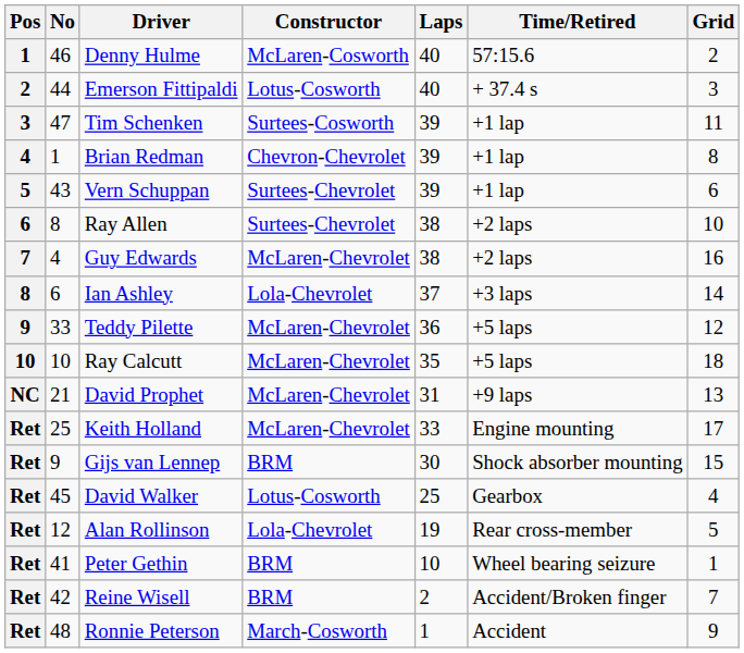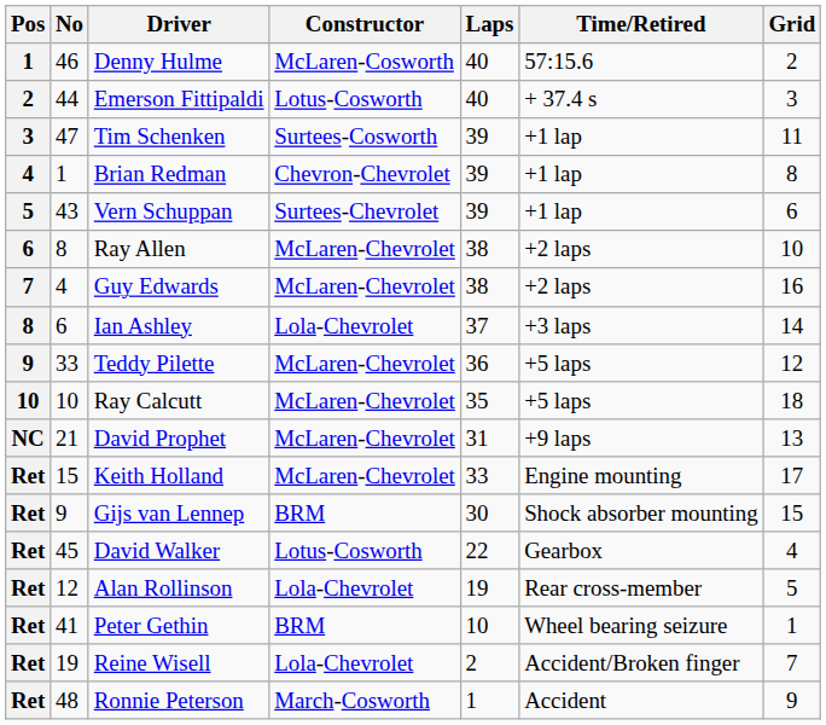 <table class="wikitable" style="font-size: 95%;">
 <tr>
 <th>Pos</th>
 <th>No</th>
 <th>Driver</th>
 <th>Constructor</th>
 <th>Laps</th>
 <th>Time/Retired</th>
 <th>Grid</th>
 </tr>
 <tr>
 <th>1</th>
 <td>46</td>
 <td> <a href='#'>Denny Hulme</a></td>
 <td><a href='#'>McLaren</a>-<a href='#'>Cosworth</a></td>
 <td>40</td>
 <td>57:15.6</td>
 <td style="text-align:center">2</td>
 </tr>
 <tr>
 <th>2</th>
 <td>44</td>
 <td> <a href='#'>Emerson Fittipaldi</a></td>
 <td><a href='#'>Lotus</a>-<a href='#'>Cosworth</a></td>
 <td>40</td>
 <td>+ 37.4 s</td>
 <td style="text-align:center">3</td>
 </tr>
 <tr>
 <th>3</th>
 <td>47</td>
 <td> <a href='#'>Tim Schenken</a></td>
 <td><a href='#'>Surtees</a>-<a href='#'>Cosworth</a></td>
 <td>39</td>
 <td>+1 lap</td>
 <td style="text-align:center">11</td>
 </tr>
 <tr>
 <th>4</th>
 <td>1</td>
 <td> <a href='#'>Brian Redman</a></td>
 <td><a href='#'>Chevron</a>-<a href='#'>Chevrolet</a></td>
 <td>39</td>
 <td>+1 lap</td>
 <td style="text-align:center">8</td>
 </tr>
 <tr>
 <th>5</th>
 <td>43</td>
 <td> <a href='#'>Vern Schuppan</a></td>
 <td><a href='#'>Surtees</a>-<a href='#'>Chevrolet</a></td>
 <td>39</td>
 <td>+1 lap</td>
 <td style="text-align:center">6</td>
 </tr>
 <tr>
 <th>6</th>
 <td>8</td>
 <td> Ray Allen</td>
-<td><a href='#'>Surtees</a>-<a href='#'>Chevrolet</a></td>
+<td><a href='#'>McLaren</a>-<a href='#'>Chevrolet</a></td>
 <td>38</td>
 <td>+2 laps</td>
 <td style="text-align:center">10</td>
 </tr>
 <tr>
 <th>7</th>
 <td>4</td>
 <td> <a href='#'>Guy Edwards</a></td>
 <td><a href='#'>McLaren</a>-<a href='#'>Chevrolet</a></td>
 <td>38</td>
 <td>+2 laps</td>
 <td style="text-align:center">16</td>
 </tr>
 <tr>
 <th>8</th>
 <td>6</td>
 <td> <a href='#'>Ian Ashley</a></td>
 <td><a href='#'>Lola</a>-<a href='#'>Chevrolet</a></td>
 <td>37</td>
 <td>+3 laps</td>
 <td style="text-align:center">14</td>
 </tr>
 <tr>
 <th>9</th>
 <td>33</td>
 <td> <a href='#'>Teddy Pilette</a></td>
 <td><a href='#'>McLaren</a>-<a href='#'>Chevrolet</a></td>
 <td>36</td>
 <td>+5 laps</td>
 <td style="text-align:center">12</td>
 </tr>
 <tr>
 <th>10</th>
 <td>10</td>
 <td> Ray Calcutt</td>
 <td><a href='#'>McLaren</a>-<a href='#'>Chevrolet</a></td>
 <td>35</td>
 <td>+5 laps</td>
 <td style="text-align:center">18</td>
 </tr>
 <tr>
 <th>NC</th>
 <td>21</td>
 <td> <a href='#'>David Prophet</a></td>
 <td><a href='#'>McLaren</a>-<a href='#'>Chevrolet</a></td>
 <td>31</td>
 <td>+9 laps</td>
 <td style="text-align:center">13</td>
 </tr>
 <tr>
 <th>Ret</th>
-<td>25</td>
+<td>15</td>
 <td> <a href='#'>Keith Holland</a></td>
 <td><a href='#'>McLaren</a>-<a href='#'>Chevrolet</a></td>
 <td>33</td>
 <td>Engine mounting</td>
 <td style="text-align:center">17</td>
 </tr>
 <tr>
 <th>Ret</th>
 <td>9</td>
 <td> <a href='#'>Gijs van Lennep</a></td>
 <td><a href='#'>BRM</a></td>
 <td>30</td>
 <td>Shock absorber mounting</td>
 <td style="text-align:center">15</td>
 </tr>
 <tr>
 <th>Ret</th>
 <td>45</td>
 <td> <a href='#'>David Walker</a></td>
 <td><a href='#'>Lotus</a>-<a href='#'>Cosworth</a></td>
-<td>25</td>
+<td>22</td>
 <td>Gearbox</td>
 <td style="text-align:center">4</td>
 </tr>
 <tr>
 <th>Ret</th>
 <td>12</td>
 <td> <a href='#'>Alan Rollinson</a></td>
 <td><a href='#'>Lola</a>-<a href='#'>Chevrolet</a></td>
 <td>19</td>
 <td>Rear cross-member</td>
 <td style="text-align:center">5</td>
 </tr>
 <tr>
 <th>Ret</th>
 <td>41</td>
 <td> <a href='#'>Peter Gethin</a></td>
 <td><a href='#'>BRM</a></td>
 <td>10</td>
 <td>Wheel bearing seizure</td>
 <td style="text-align:center">1</td>
 </tr>
 <tr>
 <th>Ret</th>
-<td>42</td>
+<td>19</td>
 <td> <a href='#'>Reine Wisell</a></td>
-<td><a href='#'>BRM</a></td>
+<td><a href='#'>Lola</a>-<a href='#'>Chevrolet</a></td>
 <td>2</td>
 <td>Accident/Broken finger</td>
 <td style="text-align:center">7</td>
 </tr>
 <tr>
 <th>Ret</th>
 <td>48</td>
 <td> <a href='#'>Ronnie Peterson</a></td>
 <td><a href='#'>March</a>-<a href='#'>Cosworth</a></td>
 <td>1</td>
 <td>Accident</td>
 <td style="text-align:center">9</td>
 </tr>
 </table>
